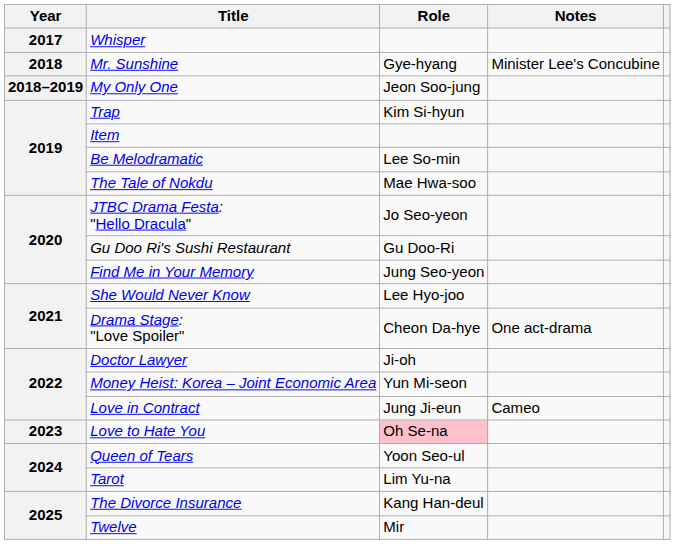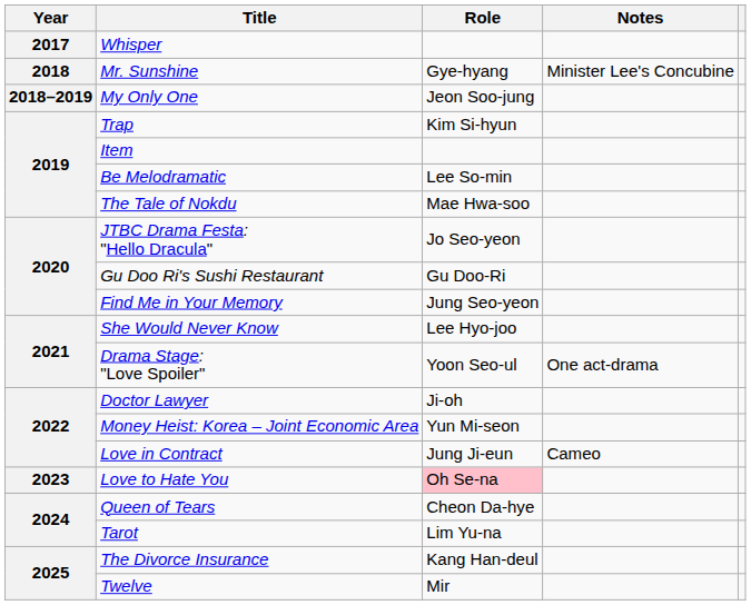 <table class="wikitable plainrowheaders sortable">
 <tr>
 <th scope="col">Year</th>
 <th scope="col">Title</th>
 <th scope="col">Role</th>
 <th scope="col">Notes</th>
 <th scope="col" class="unsortable"></th>
 </tr>
 <tr>
 <th scope="row">2017</th>
 <td><em><a href='#'>Whisper</a></em></td>
 <td></td>
 <td></td>
 <td style="text-align:center"></td>
 </tr>
 <tr>
 <th scope="row">2018</th>
 <td><em><a href='#'>Mr. Sunshine</a></em></td>
 <td>Gye-hyang</td>
 <td>Minister Lee's Concubine</td>
 <td style="text-align:center"></td>
 </tr>
 <tr>
 <th scope="row">2018–2019</th>
 <td><em><a href='#'>My Only One</a></em></td>
 <td>Jeon Soo-jung</td>
 <td></td>
 <td style="text-align:center"></td>
 </tr>
 <tr>
 <th scope="row" rowspan="4">2019</th>
 <td><em><a href='#'>Trap</a></em></td>
 <td>Kim Si-hyun</td>
 <td></td>
 <td style="text-align:center"></td>
 </tr>
 <tr>
 <td><em><a href='#'>Item</a></em></td>
 <td></td>
 <td></td>
 <td style="text-align:center"></td>
 </tr>
 <tr>
 <td><em><a href='#'>Be Melodramatic</a></em></td>
 <td>Lee So-min</td>
 <td></td>
 <td style="text-align:center"></td>
 </tr>
 <tr>
 <td><em><a href='#'>The Tale of Nokdu</a></em></td>
 <td>Mae Hwa-soo</td>
 <td></td>
 <td style="text-align:center"></td>
 </tr>
 <tr>
 <th scope="row" rowspan="3">2020</th>
 <td><em><a href='#'>JTBC Drama Festa</a>:</em><br>"<a href='#'>Hello Dracula</a>"</td>
 <td>Jo Seo-yeon</td>
 <td></td>
 <td style="text-align:center"></td>
 </tr>
 <tr>
 <td><em>Gu Doo Ri's Sushi Restaurant</em></td>
 <td>Gu Doo-Ri</td>
 <td></td>
 <td style="text-align:center"></td>
 </tr>
 <tr>
 <td><em><a href='#'>Find Me in Your Memory</a></em></td>
 <td>Jung Seo-yeon</td>
 <td></td>
 <td style="text-align:center"></td>
 </tr>
 <tr>
 <th scope="row" rowspan="2">2021</th>
 <td><em><a href='#'>She Would Never Know</a></em></td>
 <td>Lee Hyo-joo</td>
 <td></td>
 <td style="text-align:center"></td>
 </tr>
 <tr>
 <td><em><a href='#'>Drama Stage</a>:</em><br>"Love Spoiler"</td>
-<td>Cheon Da-hye</td>
+<td>Yoon Seo-ul</td>
 <td>One act-drama</td>
 <td style="text-align:center"></td>
 </tr>
 <tr>
 <th scope="row" rowspan="3">2022</th>
 <td><em><a href='#'>Doctor Lawyer</a></em></td>
 <td>Ji-oh</td>
 <td></td>
 <td style="text-align:center"></td>
 </tr>
 <tr>
 <td><em><a href='#'>Money Heist: Korea – Joint Economic Area</a></em></td>
 <td>Yun Mi-seon</td>
 <td></td>
 <td style="text-align:center"></td>
 </tr>
 <tr>
 <td><em><a href='#'>Love in Contract</a></em></td>
 <td>Jung Ji-eun</td>
 <td>Cameo</td>
 <td style="text-align:center"></td>
 </tr>
 <tr>
 <th scope="row">2023</th>
 <td><em><a href='#'>Love to Hate You</a></em></td>
 <td style="background: pink;">Oh Se-na</td>
 <td></td>
 <td style="text-align:center"></td>
 </tr>
 <tr>
 <th scope="row" rowspan="2">2024</th>
 <td><em><a href='#'>Queen of Tears</a></em></td>
-<td>Yoon Seo-ul</td>
+<td>Cheon Da-hye</td>
 <td></td>
 <td style="text-align:center"></td>
 </tr>
 <tr>
 <td><em><a href='#'>Tarot</a></em></td>
 <td>Lim Yu-na</td>
 <td></td>
 <td style="text-align:center"></td>
 </tr>
 <tr>
 <th scope="row" rowspan="2">2025</th>
 <td><em><a href='#'>The Divorce Insurance</a></em></td>
 <td>Kang Han-deul</td>
 <td></td>
 <td style="text-align:center"></td>
 </tr>
 <tr>
 <td><em><a href='#'>Twelve</a></em></td>
 <td>Mir</td>
 <td></td>
 <td style="text-align:center"></td>
 </tr>
 </table>
